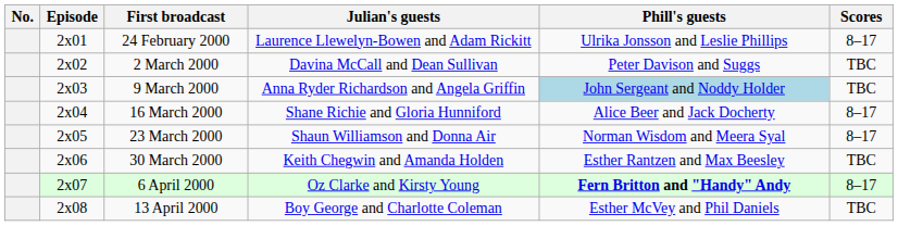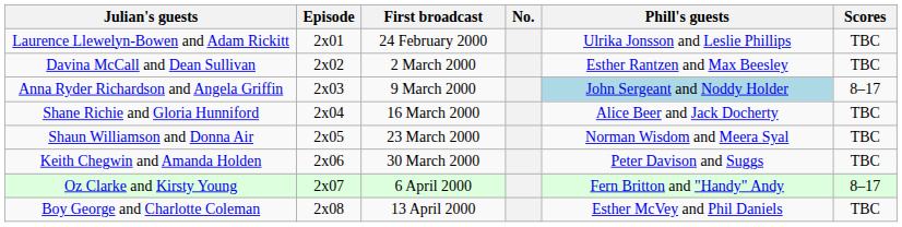 <table class="wikitable plainrowheaders"  style="text-align:center;">
 <tr>
-<th scope"col" style="width:30px;">No.</th>
+<th scope"col" style="width:300px;">Julian's guests</th>
 <th scope"col" style="width:60px;">Episode</th>
 <th scope"col" style="width:145px;">First broadcast</th>
-<th scope"col" style="width:300px;">Julian's guests</th>
+<th scope"col" style="width:30px;">No.</th>
 <th scope"col" style="width:300px;">Phill's guests</th>
 <th scope"col" style="width:60px;">Scores</th>
 </tr>
 <tr>
-<th scope="row"></th>
+<td><a href='#'>Laurence Llewelyn-Bowen</a> and <a href='#'>Adam Rickitt</a></td>
 <td>2x01</td>
 <td>24 February 2000</td>
-<td><a href='#'>Laurence Llewelyn-Bowen</a> and <a href='#'>Adam Rickitt</a></td>
+<th scope="row"></th>
 <td><a href='#'>Ulrika Jonsson</a> and <a href='#'>Leslie Phillips</a></td>
+<td>TBC</td>
+</tr>
+<tr>
+<td><a href='#'>Davina McCall</a> and <a href='#'>Dean Sullivan</a></td>
+<td>2x02</td>
+<td>2 March 2000</td>
+<th scope="row"></th>
+<td><a href='#'>Esther Rantzen</a> and <a href='#'>Max Beesley</a></td>
+<td>TBC</td>
+</tr>
+<tr>
+<td><a href='#'>Anna Ryder Richardson</a> and <a href='#'>Angela Griffin</a></td>
+<td>2x03</td>
+<td>9 March 2000</td>
+<th scope="row"></th>
+<td style="background: lightblue;"><a href='#'>John Sergeant</a> and <a href='#'>Noddy Holder</a></td>
 <td>8–17</td>
 </tr>
 <tr>
+<td><a href='#'>Shane Richie</a> and <a href='#'>Gloria Hunniford</a></td>
+<td>2x04</td>
+<td>16 March 2000</td>
 <th scope="row"></th>
-<td>2x02</td>
-<td>2 March 2000</td>
-<td><a href='#'>Davina McCall</a> and <a href='#'>Dean Sullivan</a></td>
+<td><a href='#'>Alice Beer</a> and <a href='#'>Jack Docherty</a></td>
+<td>TBC</td>
+</tr>
+<tr>
+<td><a href='#'>Shaun Williamson</a> and <a href='#'>Donna Air</a></td>
+<td>2x05</td>
+<td>23 March 2000</td>
+<th scope="row"></th>
+<td><a href='#'>Norman Wisdom</a> and <a href='#'>Meera Syal</a></td>
+<td>TBC</td>
+</tr>
+<tr>
+<td><a href='#'>Keith Chegwin</a> and <a href='#'>Amanda Holden</a></td>
+<td>2x06</td>
+<td>30 March 2000</td>
+<th scope="row"></th>
 <td><a href='#'>Peter Davison</a> and <a href='#'>Suggs</a></td>
 <td>TBC</td>
 </tr>
-<tr>
+<tr style="background:#dfd;">
+<td><a href='#'>Oz Clarke</a> and <a href='#'>Kirsty Young</a></td>
+<td>2x07</td>
+<td>6 April 2000</td>
 <th scope="row"></th>
-<td>2x03</td>
-<td>9 March 2000</td>
-<td><a href='#'>Anna Ryder Richardson</a> and <a href='#'>Angela Griffin</a></td>
-<td style="background: lightblue;"><a href='#'>John Sergeant</a> and <a href='#'>Noddy Holder</a></td>
-<td>TBC</td>
-</tr>
-<tr>
-<th scope="row"></th>
-<td>2x04</td>
-<td>16 March 2000</td>
-<td><a href='#'>Shane Richie</a> and <a href='#'>Gloria Hunniford</a></td>
-<td><a href='#'>Alice Beer</a> and <a href='#'>Jack Docherty</a></td>
+<td><a href='#'>Fern Britton</a> and <a href='#'>"Handy" Andy</a></td>
 <td>8–17</td>
 </tr>
 <tr>
-<th scope="row"></th>
-<td>2x05</td>
-<td>23 March 2000</td>
-<td><a href='#'>Shaun Williamson</a> and <a href='#'>Donna Air</a></td>
-<td><a href='#'>Norman Wisdom</a> and <a href='#'>Meera Syal</a></td>
-<td>8–17</td>
-</tr>
-<tr>
-<th scope="row"></th>
-<td>2x06</td>
-<td>30 March 2000</td>
-<td><a href='#'>Keith Chegwin</a> and <a href='#'>Amanda Holden</a></td>
-<td><a href='#'>Esther Rantzen</a> and <a href='#'>Max Beesley</a></td>
-<td>TBC</td>
-</tr>
-<tr style="background:#dfd;">
-<th scope="row"></th>
-<td>2x07</td>
-<td>6 April 2000</td>
-<td><a href='#'>Oz Clarke</a> and <a href='#'>Kirsty Young</a></td>
-<td><strong><a href='#'>Fern Britton</a> and <a href='#'>"Handy" Andy</a></strong></td>
-<td>8–17</td>
-</tr>
-<tr>
-<th scope="row"></th>
+<td><a href='#'>Boy George</a> and <a href='#'>Charlotte Coleman</a></td>
 <td>2x08</td>
 <td>13 April 2000</td>
-<td><a href='#'>Boy George</a> and <a href='#'>Charlotte Coleman</a></td>
+<th scope="row"></th>
 <td><a href='#'>Esther McVey</a> and <a href='#'>Phil Daniels</a></td>
 <td>TBC</td>
 </tr>
 </table>
